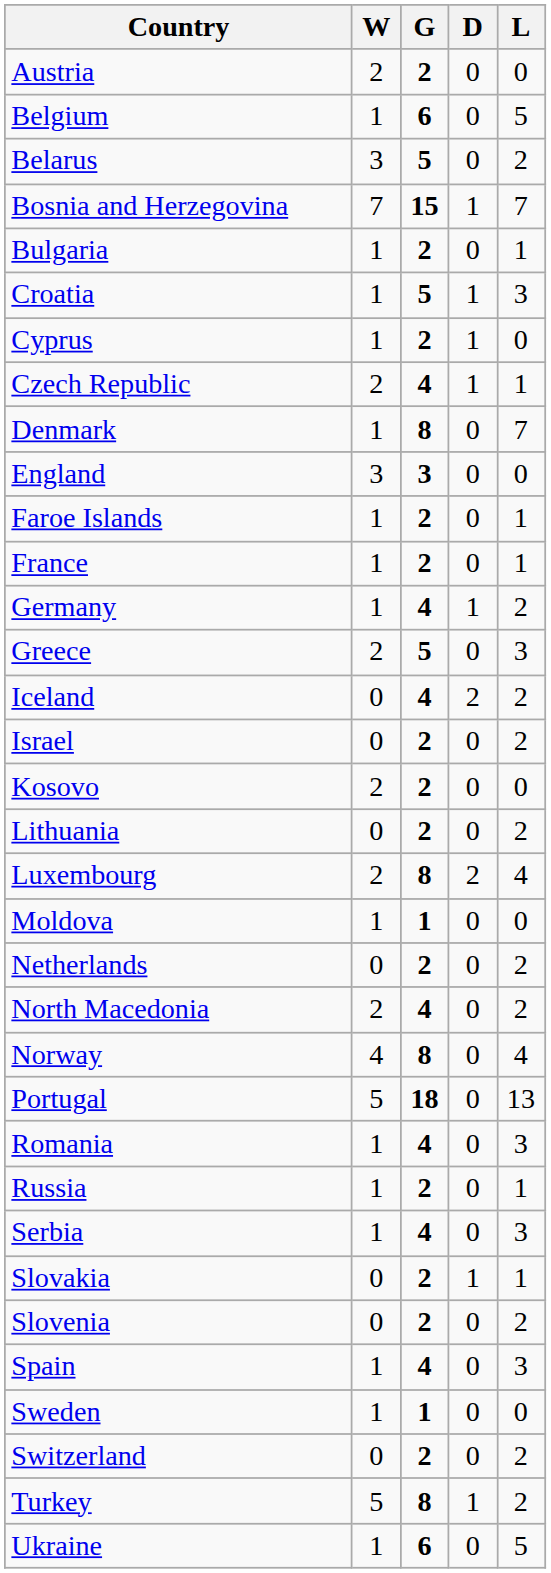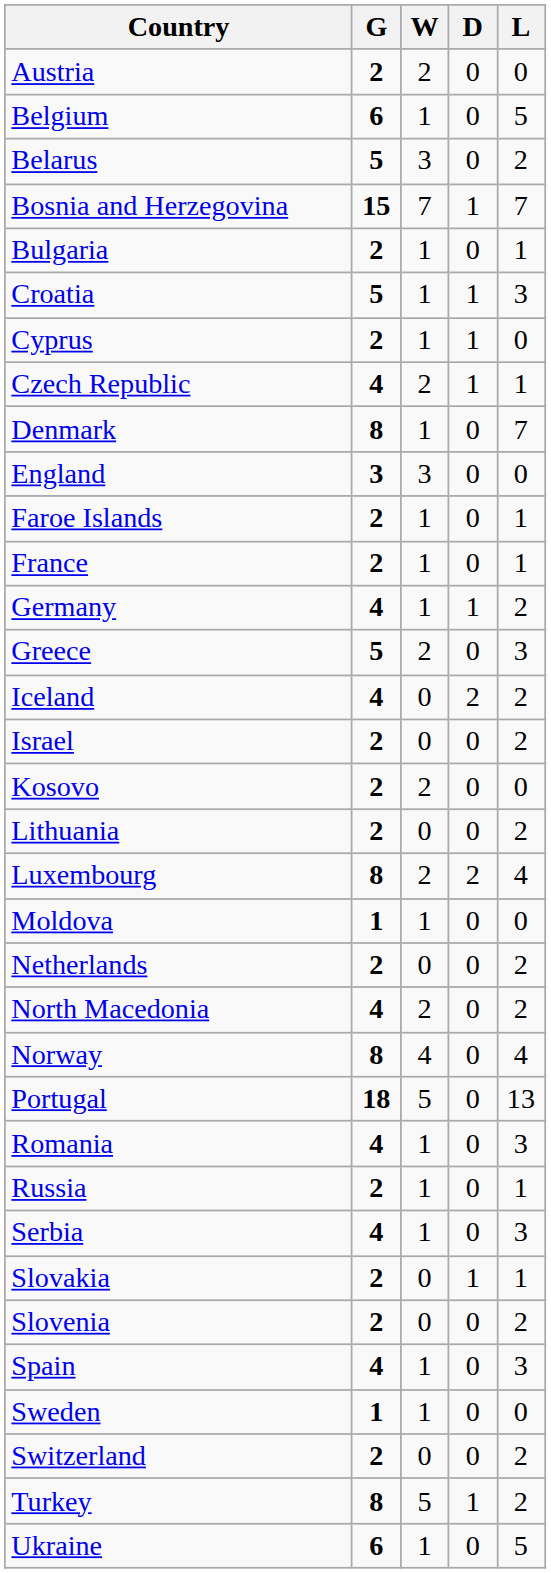 <table class="wikitable sortable">
 <tr>
 <th width="190">Country</th>
+<th width="20">G</th>
 <th width="20">W</th>
-<th width="20">G</th>
 <th width="20">D</th>
 <th width="20">L</th>
 </tr>
 <tr>
 <td> <a href='#'>Austria</a></td>
+<td align = "center"><strong>2</strong></td>
 <td align = "center">2</td>
-<td align = "center"><strong>2</strong></td>
 <td align = "center">0</td>
 <td align = "center">0</td>
 </tr>
 <tr>
 <td> <a href='#'>Belgium</a></td>
+<td align = "center"><strong>6</strong></td>
 <td align = "center">1</td>
-<td align = "center"><strong>6</strong></td>
 <td align = "center">0</td>
 <td align = "center">5</td>
 </tr>
 <tr>
 <td> <a href='#'>Belarus</a></td>
+<td align = "center"><strong>5</strong></td>
 <td align = "center">3</td>
-<td align = "center"><strong>5</strong></td>
 <td align = "center">0</td>
 <td align = "center">2</td>
 </tr>
 <tr>
 <td> <a href='#'>Bosnia and Herzegovina</a></td>
+<td align = "center"><strong>15</strong></td>
 <td align = "center">7</td>
-<td align = "center"><strong>15</strong></td>
 <td align = "center">1</td>
 <td align = "center">7</td>
 </tr>
 <tr>
 <td> <a href='#'>Bulgaria</a></td>
+<td align = "center"><strong>2</strong></td>
 <td align = "center">1</td>
-<td align = "center"><strong>2</strong></td>
 <td align = "center">0</td>
 <td align = "center">1</td>
 </tr>
 <tr>
 <td> <a href='#'>Croatia</a></td>
+<td align = "center"><strong>5</strong></td>
 <td align = "center">1</td>
-<td align = "center"><strong>5</strong></td>
 <td align = "center">1</td>
 <td align = "center">3</td>
 </tr>
 <tr>
 <td> <a href='#'>Cyprus</a></td>
+<td align = "center"><strong>2</strong></td>
 <td align = "center">1</td>
-<td align = "center"><strong>2</strong></td>
 <td align = "center">1</td>
 <td align = "center">0</td>
 </tr>
 <tr>
 <td> <a href='#'>Czech Republic</a></td>
+<td align = "center"><strong>4</strong></td>
 <td align = "center">2</td>
-<td align = "center"><strong>4</strong></td>
 <td align = "center">1</td>
 <td align = "center">1</td>
 </tr>
 <tr>
 <td> <a href='#'>Denmark</a></td>
+<td align = "center"><strong>8</strong></td>
 <td align = "center">1</td>
-<td align = "center"><strong>8</strong></td>
 <td align = "center">0</td>
 <td align = "center">7</td>
 </tr>
 <tr>
 <td> <a href='#'>England</a></td>
+<td align = "center"><strong>3</strong></td>
 <td align = "center">3</td>
-<td align = "center"><strong>3</strong></td>
 <td align = "center">0</td>
 <td align = "center">0</td>
 </tr>
 <tr>
 <td> <a href='#'>Faroe Islands</a></td>
+<td align = "center"><strong>2</strong></td>
 <td align = "center">1</td>
-<td align = "center"><strong>2</strong></td>
 <td align = "center">0</td>
 <td align = "center">1</td>
 </tr>
 <tr>
 <td> <a href='#'>France</a></td>
+<td align = "center"><strong>2</strong></td>
 <td align = "center">1</td>
-<td align = "center"><strong>2</strong></td>
 <td align = "center">0</td>
 <td align = "center">1</td>
 </tr>
 <tr>
 <td> <a href='#'>Germany</a></td>
+<td align = "center"><strong>4</strong></td>
 <td align = "center">1</td>
-<td align = "center"><strong>4</strong></td>
 <td align = "center">1</td>
 <td align = "center">2</td>
 </tr>
 <tr>
 <td> <a href='#'>Greece</a></td>
+<td align = "center"><strong>5</strong></td>
 <td align = "center">2</td>
-<td align = "center"><strong>5</strong></td>
 <td align = "center">0</td>
 <td align = "center">3</td>
 </tr>
 <tr>
 <td> <a href='#'>Iceland</a></td>
+<td align = "center"><strong>4</strong></td>
 <td align = "center">0</td>
-<td align = "center"><strong>4</strong></td>
 <td align = "center">2</td>
 <td align = "center">2</td>
 </tr>
 <tr>
 <td> <a href='#'>Israel</a></td>
+<td align = "center"><strong>2</strong></td>
 <td align = "center">0</td>
-<td align = "center"><strong>2</strong></td>
 <td align = "center">0</td>
 <td align = "center">2</td>
 </tr>
 <tr>
 <td> <a href='#'>Kosovo</a></td>
+<td align = "center"><strong>2</strong></td>
 <td align = "center">2</td>
-<td align = "center"><strong>2</strong></td>
 <td align = "center">0</td>
 <td align = "center">0</td>
 </tr>
 <tr>
 <td> <a href='#'>Lithuania</a></td>
+<td align = "center"><strong>2</strong></td>
 <td align = "center">0</td>
-<td align = "center"><strong>2</strong></td>
 <td align = "center">0</td>
 <td align = "center">2</td>
 </tr>
 <tr>
 <td> <a href='#'>Luxembourg</a></td>
+<td align = "center"><strong>8</strong></td>
 <td align = "center">2</td>
-<td align = "center"><strong>8</strong></td>
 <td align = "center">2</td>
 <td align = "center">4</td>
 </tr>
 <tr>
 <td> <a href='#'>Moldova</a></td>
+<td align = "center"><strong>1</strong></td>
 <td align = "center">1</td>
-<td align = "center"><strong>1</strong></td>
 <td align = "center">0</td>
 <td align = "center">0</td>
 </tr>
 <tr>
 <td> <a href='#'>Netherlands</a></td>
+<td align = "center"><strong>2</strong></td>
 <td align = "center">0</td>
-<td align = "center"><strong>2</strong></td>
 <td align = "center">0</td>
 <td align = "center">2</td>
 </tr>
 <tr>
 <td> <a href='#'>North Macedonia</a></td>
+<td align = "center"><strong>4</strong></td>
 <td align = "center">2</td>
-<td align = "center"><strong>4</strong></td>
 <td align = "center">0</td>
 <td align = "center">2</td>
 </tr>
 <tr>
 <td> <a href='#'>Norway</a></td>
+<td align = "center"><strong>8</strong></td>
 <td align = "center">4</td>
-<td align = "center"><strong>8</strong></td>
 <td align = "center">0</td>
 <td align = "center">4</td>
 </tr>
 <tr>
 <td> <a href='#'>Portugal</a></td>
+<td align = "center"><strong>18</strong></td>
 <td align = "center">5</td>
-<td align = "center"><strong>18</strong></td>
 <td align = "center">0</td>
 <td align = "center">13</td>
 </tr>
 <tr>
 <td> <a href='#'>Romania</a></td>
+<td align = "center"><strong>4</strong></td>
 <td align = "center">1</td>
-<td align = "center"><strong>4</strong></td>
 <td align = "center">0</td>
 <td align = "center">3</td>
 </tr>
 <tr>
 <td> <a href='#'>Russia</a></td>
+<td align = "center"><strong>2</strong></td>
 <td align = "center">1</td>
-<td align = "center"><strong>2</strong></td>
 <td align = "center">0</td>
 <td align = "center">1</td>
 </tr>
 <tr>
 <td> <a href='#'>Serbia</a></td>
+<td align = "center"><strong>4</strong></td>
 <td align = "center">1</td>
-<td align = "center"><strong>4</strong></td>
 <td align = "center">0</td>
 <td align = "center">3</td>
 </tr>
 <tr>
 <td> <a href='#'>Slovakia</a></td>
+<td align = "center"><strong>2</strong></td>
 <td align = "center">0</td>
-<td align = "center"><strong>2</strong></td>
 <td align = "center">1</td>
 <td align = "center">1</td>
 </tr>
 <tr>
 <td> <a href='#'>Slovenia</a></td>
+<td align = "center"><strong>2</strong></td>
 <td align = "center">0</td>
-<td align = "center"><strong>2</strong></td>
 <td align = "center">0</td>
 <td align = "center">2</td>
 </tr>
 <tr>
 <td> <a href='#'>Spain</a></td>
+<td align = "center"><strong>4</strong></td>
 <td align = "center">1</td>
-<td align = "center"><strong>4</strong></td>
 <td align = "center">0</td>
 <td align = "center">3</td>
 </tr>
 <tr>
 <td> <a href='#'>Sweden</a></td>
+<td align = "center"><strong>1</strong></td>
 <td align = "center">1</td>
-<td align = "center"><strong>1</strong></td>
 <td align = "center">0</td>
 <td align = "center">0</td>
 </tr>
 <tr>
 <td> <a href='#'>Switzerland</a></td>
+<td align = "center"><strong>2</strong></td>
 <td align = "center">0</td>
-<td align = "center"><strong>2</strong></td>
 <td align = "center">0</td>
 <td align = "center">2</td>
 </tr>
 <tr>
 <td> <a href='#'>Turkey</a></td>
+<td align = "center"><strong>8</strong></td>
 <td align = "center">5</td>
-<td align = "center"><strong>8</strong></td>
 <td align = "center">1</td>
 <td align = "center">2</td>
 </tr>
 <tr>
 <td> <a href='#'>Ukraine</a></td>
+<td align = "center"><strong>6</strong></td>
 <td align = "center">1</td>
-<td align = "center"><strong>6</strong></td>
 <td align = "center">0</td>
 <td align = "center">5</td>
 </tr>
 </table>
